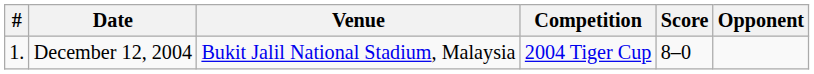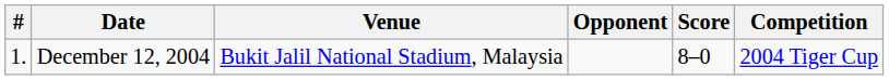 <table class="wikitable">
 <tr>
 <th>#</th>
 <th>Date</th>
 <th>Venue</th>
+<th>Opponent</th>
+<th>Score</th>
 <th>Competition</th>
-<th>Score</th>
-<th>Opponent</th>
 </tr>
 <tr>
 <td>1.</td>
 <td>December 12, 2004</td>
 <td><a href='#'>Bukit Jalil National Stadium</a>, Malaysia</td>
+<td></td>
+<td>8–0</td>
 <td><a href='#'>2004 Tiger Cup</a></td>
-<td>8–0</td>
-<td></td>
 </tr>
 </table>
